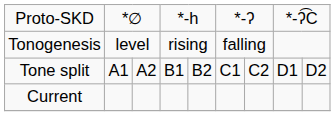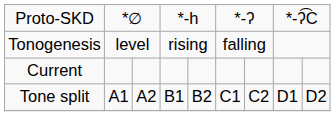 <table class="wikitable" style="text-align: center;">
 <tr>
 <td>Proto-SKD</td>
 <td colspan="2">*∅</td>
 <td colspan="2">*-h</td>
 <td colspan="2">*-ʔ</td>
 <td colspan="2">*-ʔ͡C</td>
 </tr>
 <tr>
 <td>Tonogenesis</td>
 <td colspan="2">level</td>
 <td colspan="2">rising</td>
 <td colspan="2">falling</td>
 <td colspan="2"></td>
 </tr>
 <tr>
+<td>Current</td>
+<td></td>
+<td></td>
+<td></td>
+<td></td>
+<td></td>
+<td></td>
+<td></td>
+<td></td>
+</tr>
+<tr>
 <td>Tone split</td>
 <td>A1</td>
 <td>A2</td>
 <td>B1</td>
 <td>B2</td>
 <td>C1</td>
 <td>C2</td>
 <td>D1</td>
 <td>D2</td>
 </tr>
 <tr>
-<td>Current</td>
-<td></td>
-<td></td>
-<td></td>
-<td></td>
-<td></td>
-<td></td>
-<td></td>
-<td></td>
-</tr>
-<tr>
 </tr>
 </table>
